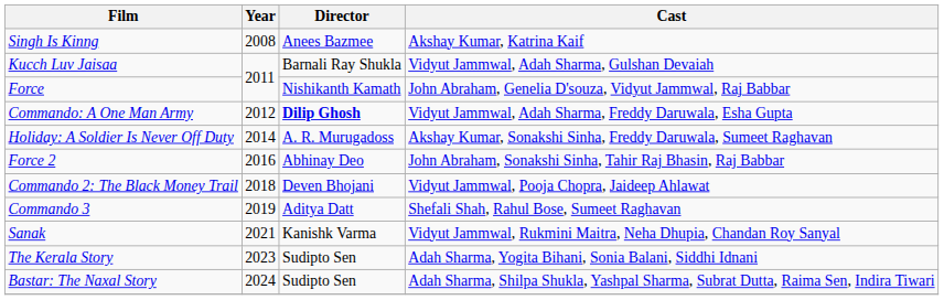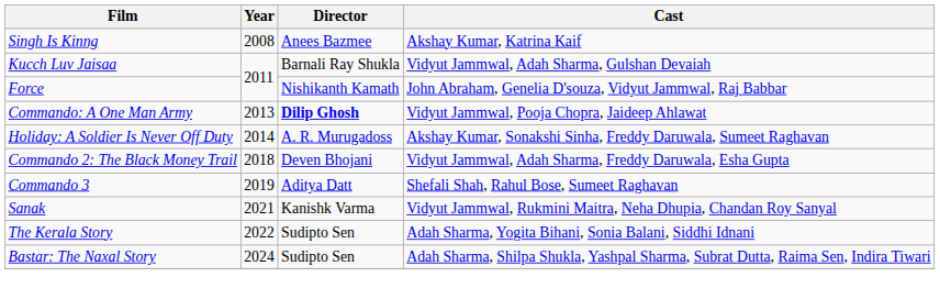 <table class="wikitable">
 <tr>
 <th>Film</th>
 <th>Year</th>
 <th>Director</th>
 <th>Cast</th>
 </tr>
 <tr>
 <td><em><a href='#'>Singh Is Kinng</a></em></td>
 <td>2008</td>
 <td><a href='#'>Anees Bazmee</a></td>
 <td><a href='#'>Akshay Kumar</a>, <a href='#'>Katrina Kaif</a></td>
 </tr>
 <tr>
 <td><em><a href='#'>Kucch Luv Jaisaa</a></em></td>
 <td rowspan="2">2011</td>
 <td>Barnali Ray Shukla</td>
 <td><a href='#'>Vidyut Jammwal</a>, <a href='#'>Adah Sharma</a>, <a href='#'>Gulshan Devaiah</a></td>
 </tr>
 <tr>
 <td><em><a href='#'>Force</a></em></td>
 <td><a href='#'>Nishikanth Kamath</a></td>
 <td><a href='#'>John Abraham</a>, <a href='#'>Genelia D'souza</a>, <a href='#'>Vidyut Jammwal</a>, <a href='#'>Raj Babbar</a></td>
 </tr>
 <tr>
 <td><em><a href='#'>Commando: A One Man Army</a></em></td>
-<td>2012</td>
+<td>2013</td>
 <td><strong><a href='#'>Dilip Ghosh</a></strong></td>
-<td><a href='#'>Vidyut Jammwal</a>, <a href='#'>Adah Sharma</a>, <a href='#'>Freddy Daruwala</a>, <a href='#'>Esha Gupta</a></td>
+<td><a href='#'>Vidyut Jammwal</a>, <a href='#'>Pooja Chopra</a>, <a href='#'>Jaideep Ahlawat</a></td>
 </tr>
 <tr>
 <td><em><a href='#'>Holiday: A Soldier Is Never Off Duty</a></em></td>
 <td>2014</td>
 <td><a href='#'>A. R. Murugadoss</a></td>
 <td><a href='#'>Akshay Kumar</a>, <a href='#'>Sonakshi Sinha</a>, <a href='#'>Freddy Daruwala</a>, <a href='#'>Sumeet Raghavan</a></td>
 </tr>
 <tr>
-<td><em><a href='#'>Force 2</a></em></td>
-<td>2016</td>
-<td><a href='#'>Abhinay Deo</a></td>
-<td><a href='#'>John Abraham</a>, <a href='#'>Sonakshi Sinha</a>, <a href='#'>Tahir Raj Bhasin</a>, <a href='#'>Raj Babbar</a></td>
-</tr>
-<tr>
 <td><em><a href='#'>Commando 2: The Black Money Trail</a></em></td>
 <td>2018</td>
 <td><a href='#'>Deven Bhojani</a></td>
-<td><a href='#'>Vidyut Jammwal</a>, <a href='#'>Pooja Chopra</a>, <a href='#'>Jaideep Ahlawat</a></td>
+<td><a href='#'>Vidyut Jammwal</a>, <a href='#'>Adah Sharma</a>, <a href='#'>Freddy Daruwala</a>, <a href='#'>Esha Gupta</a></td>
 </tr>
 <tr>
 <td><em><a href='#'>Commando 3</a></em></td>
 <td>2019</td>
 <td><a href='#'>Aditya Datt</a></td>
 <td><a href='#'>Shefali Shah</a>, <a href='#'>Rahul Bose</a>, <a href='#'>Sumeet Raghavan</a></td>
 </tr>
 <tr>
 <td><em><a href='#'>Sanak</a></em></td>
 <td>2021</td>
 <td>Kanishk Varma</td>
 <td><a href='#'>Vidyut Jammwal</a>, <a href='#'>Rukmini Maitra</a>, <a href='#'>Neha Dhupia</a>, <a href='#'>Chandan Roy Sanyal</a></td>
 </tr>
 <tr>
 <td><em><a href='#'>The Kerala Story</a></em></td>
-<td>2023</td>
+<td>2022</td>
 <td>Sudipto Sen</td>
 <td><a href='#'>Adah Sharma</a>, <a href='#'>Yogita Bihani</a>, <a href='#'>Sonia Balani</a>, <a href='#'>Siddhi Idnani</a></td>
 </tr>
 <tr>
 <td><em><a href='#'>Bastar: The Naxal Story</a></em></td>
 <td>2024</td>
 <td>Sudipto Sen</td>
 <td><a href='#'>Adah Sharma</a>, <a href='#'>Shilpa Shukla</a>, <a href='#'>Yashpal Sharma</a>, <a href='#'>Subrat Dutta</a>, <a href='#'>Raima Sen</a>, <a href='#'>Indira Tiwari</a></td>
 </tr>
 <tr>
 </tr>
 </table>
